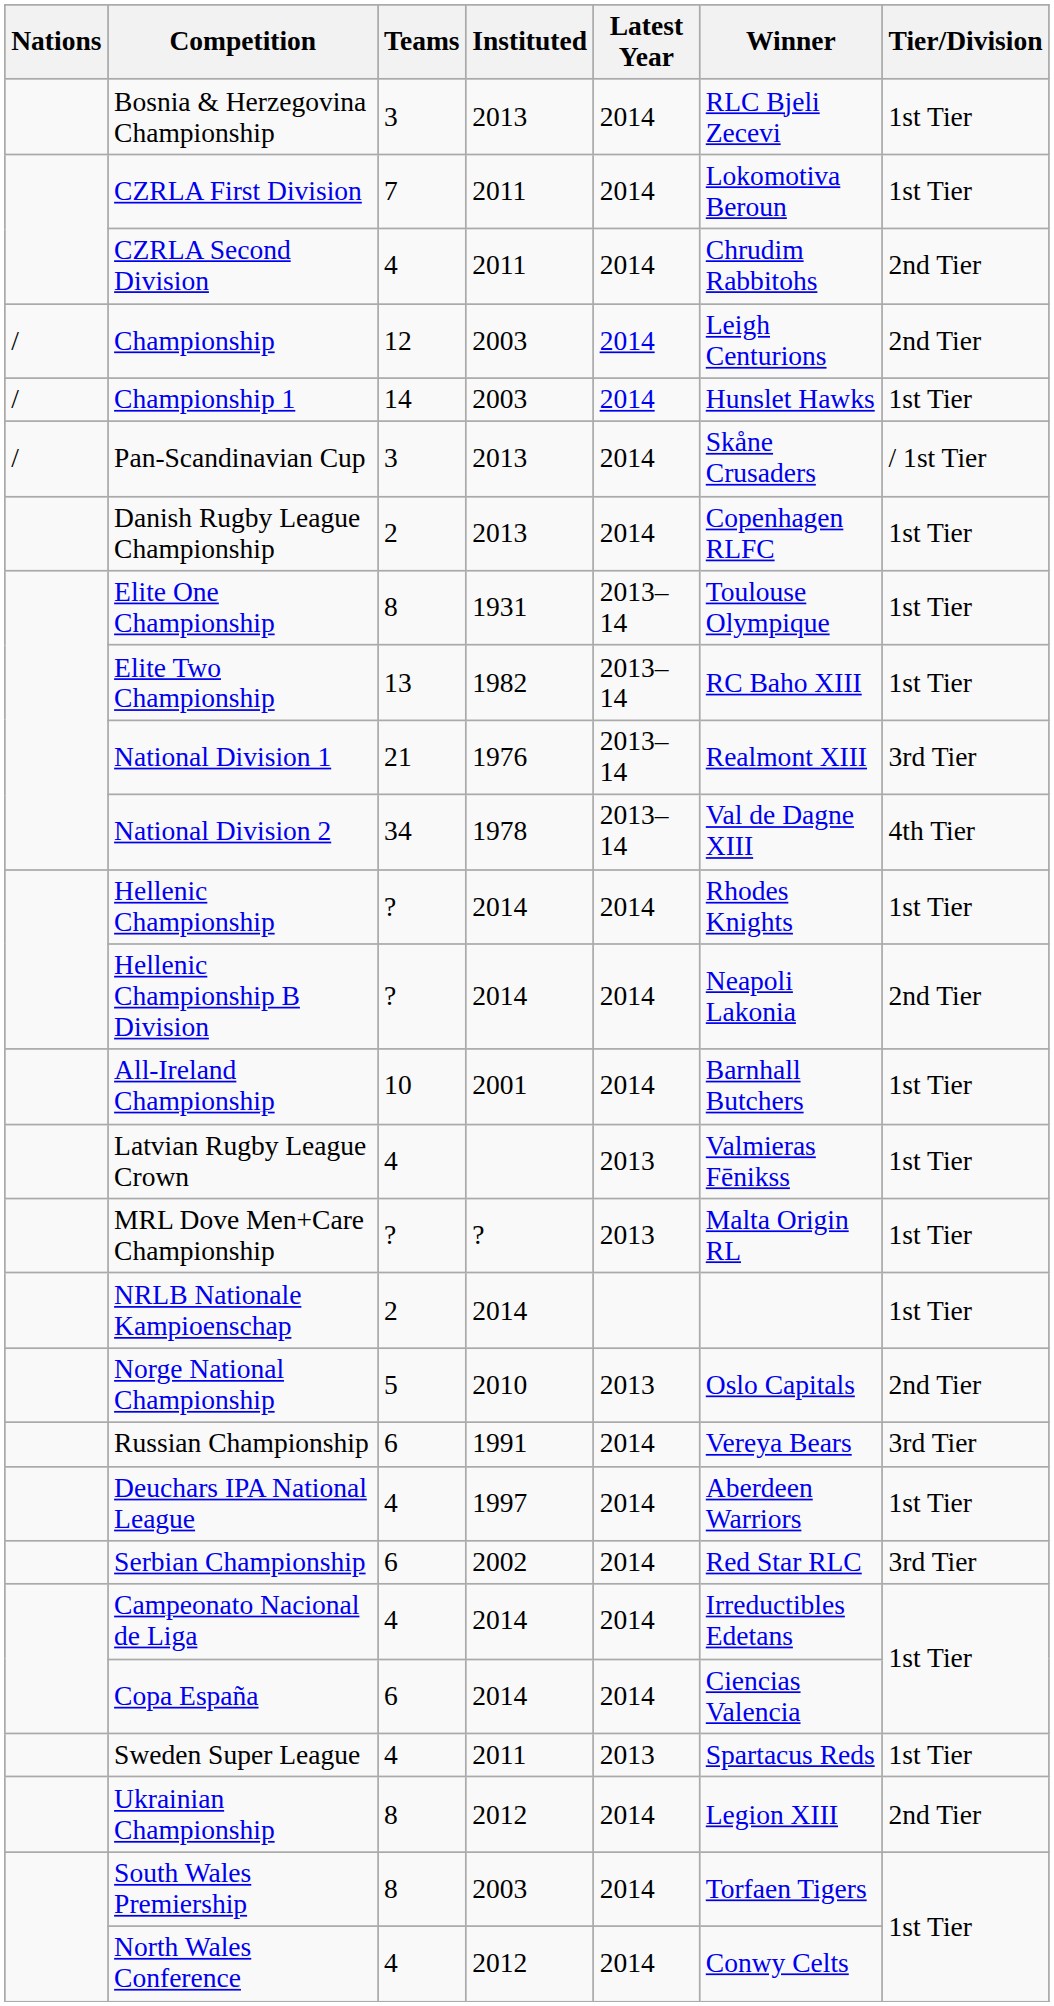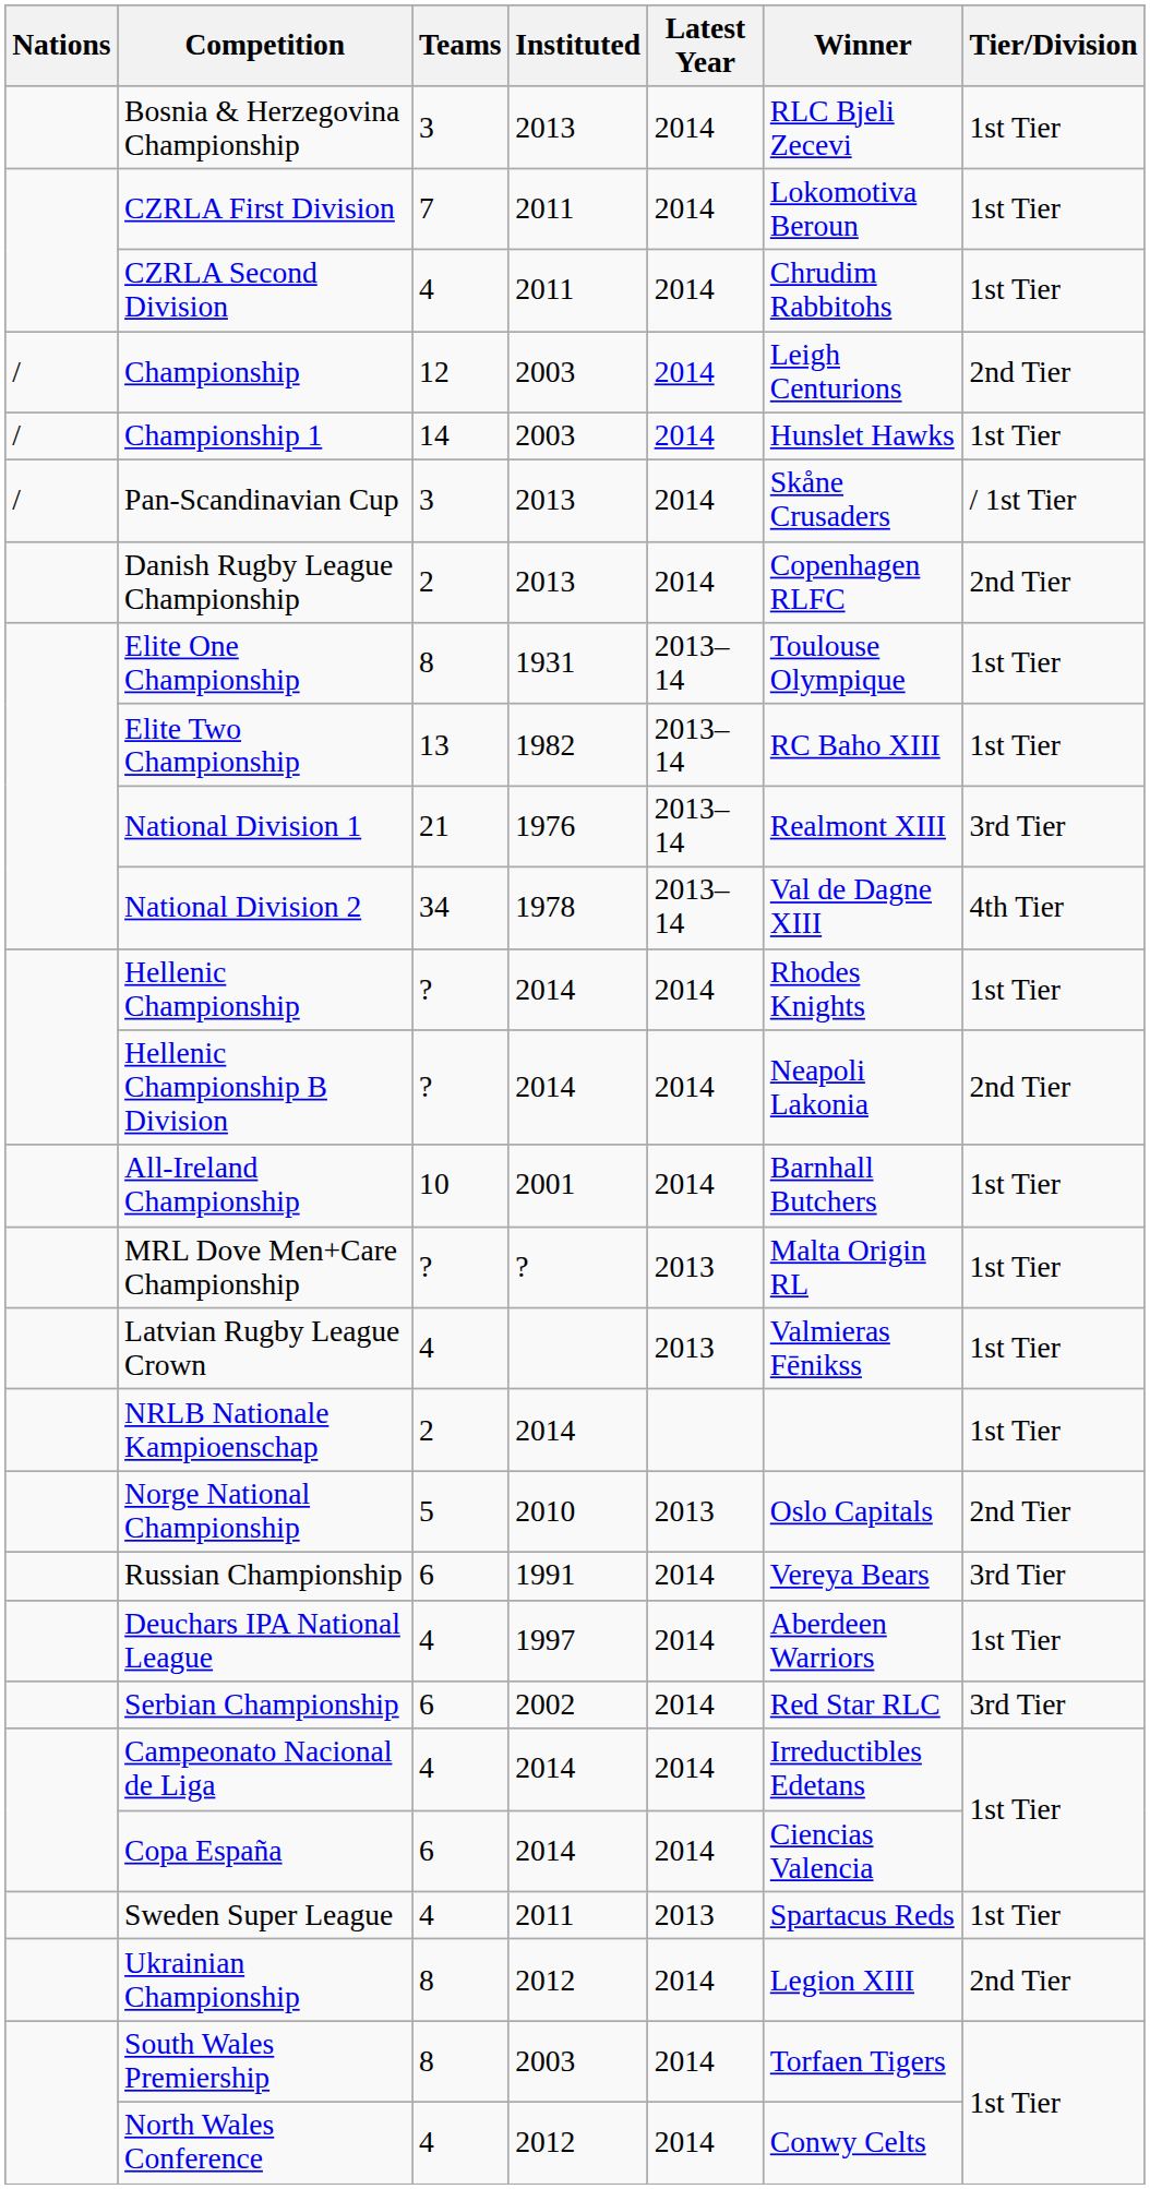 <table class="wikitable">
 <tr>
 <th>Nations</th>
 <th>Competition</th>
 <th>Teams</th>
 <th>Instituted</th>
 <th>Latest Year</th>
 <th>Winner</th>
 <th>Tier/Division</th>
 </tr>
 <tr>
 <td rowspan="1"></td>
 <td>Bosnia & Herzegovina Championship</td>
 <td>3</td>
 <td>2013</td>
 <td>2014</td>
 <td> <a href='#'>RLC Bjeli Zecevi</a></td>
 <td> 1st Tier</td>
 </tr>
 <tr>
 <td rowspan="2"></td>
 <td><a href='#'>CZRLA First Division</a></td>
 <td>7</td>
 <td>2011</td>
 <td>2014</td>
 <td> <a href='#'>Lokomotiva Beroun</a></td>
 <td> 1st Tier</td>
 </tr>
 <tr>
 <td><a href='#'>CZRLA Second Division</a></td>
 <td>4</td>
 <td>2011</td>
 <td>2014</td>
 <td> <a href='#'>Chrudim Rabbitohs</a></td>
-<td> 2nd Tier</td>
+<td> 1st Tier</td>
 </tr>
 <tr>
 <td rowspan="1">/</td>
 <td><a href='#'>Championship</a></td>
 <td>12</td>
 <td>2003</td>
 <td><a href='#'>2014</a></td>
 <td> <a href='#'>Leigh Centurions</a></td>
 <td> 2nd Tier</td>
 </tr>
 <tr>
 <td rowspan="1">/</td>
 <td><a href='#'>Championship 1</a></td>
 <td>14</td>
 <td>2003</td>
 <td><a href='#'>2014</a></td>
 <td> <a href='#'>Hunslet Hawks</a></td>
 <td> 1st Tier</td>
 </tr>
 <tr>
 <td rowspan="1">/</td>
 <td>Pan-Scandinavian Cup</td>
 <td>3</td>
 <td>2013</td>
 <td>2014</td>
 <td> <a href='#'>Skåne Crusaders</a></td>
 <td>/ 1st Tier</td>
 </tr>
 <tr>
 <td rowspan="1"></td>
 <td>Danish Rugby League Championship</td>
 <td>2</td>
 <td>2013</td>
 <td>2014</td>
 <td> <a href='#'>Copenhagen RLFC</a></td>
-<td> 1st Tier</td>
+<td> 2nd Tier</td>
 </tr>
 <tr>
 <td rowspan="4"></td>
 <td><a href='#'>Elite One Championship</a></td>
 <td>8</td>
 <td>1931</td>
 <td>2013–14</td>
 <td> <a href='#'>Toulouse Olympique</a></td>
 <td> 1st Tier</td>
 </tr>
 <tr>
 <td><a href='#'>Elite Two Championship</a></td>
 <td>13</td>
 <td>1982</td>
 <td>2013–14</td>
 <td> <a href='#'>RC Baho XIII</a></td>
 <td> 1st Tier</td>
 </tr>
 <tr>
 <td><a href='#'>National Division 1</a></td>
 <td>21</td>
 <td>1976</td>
 <td>2013–14</td>
 <td> <a href='#'>Realmont XIII</a></td>
 <td> 3rd Tier</td>
 </tr>
 <tr>
 <td><a href='#'>National Division 2</a></td>
 <td>34</td>
 <td>1978</td>
 <td>2013–14</td>
 <td> <a href='#'>Val de Dagne XIII</a></td>
 <td> 4th Tier</td>
 </tr>
 <tr>
 <td rowspan="2"></td>
 <td><a href='#'>Hellenic Championship</a></td>
 <td>?</td>
 <td>2014</td>
 <td>2014</td>
 <td> <a href='#'>Rhodes Knights</a></td>
 <td> 1st Tier</td>
 </tr>
 <tr>
 <td><a href='#'>Hellenic Championship B Division</a></td>
 <td>?</td>
 <td>2014</td>
 <td>2014</td>
 <td> <a href='#'>Neapoli Lakonia</a></td>
 <td> 2nd Tier</td>
 </tr>
 <tr>
 <td rowspan="1"></td>
 <td><a href='#'>All-Ireland Championship</a></td>
 <td>10</td>
 <td>2001</td>
 <td>2014</td>
 <td> <a href='#'>Barnhall Butchers</a></td>
 <td> 1st Tier</td>
 </tr>
 <tr>
 <td rowspan="1"></td>
+<td>MRL Dove Men+Care Championship</td>
+<td>?</td>
+<td>?</td>
+<td>2013</td>
+<td> <a href='#'>Malta Origin RL</a></td>
+<td> 1st Tier</td>
+</tr>
+<tr>
+<td rowspan="1"></td>
 <td>Latvian Rugby League Crown</td>
 <td>4</td>
 <td></td>
 <td>2013</td>
 <td> <a href='#'>Valmieras Fēnikss</a></td>
-<td> 1st Tier</td>
-</tr>
-<tr>
-<td rowspan="1"></td>
-<td>MRL Dove Men+Care Championship</td>
-<td>?</td>
-<td>?</td>
-<td>2013</td>
-<td> <a href='#'>Malta Origin RL</a></td>
 <td> 1st Tier</td>
 </tr>
 <tr>
 <td rowspan="1"></td>
 <td><a href='#'>NRLB Nationale Kampioenschap</a></td>
 <td>2</td>
 <td>2014</td>
 <td></td>
 <td></td>
 <td> 1st Tier</td>
 </tr>
 <tr>
 <td rowspan="1"></td>
 <td><a href='#'>Norge National Championship</a></td>
 <td>5</td>
 <td>2010</td>
 <td>2013</td>
 <td> <a href='#'>Oslo Capitals</a></td>
 <td> 2nd Tier</td>
 </tr>
 <tr>
 <td rowspan="1"></td>
 <td>Russian Championship</td>
 <td>6</td>
 <td>1991</td>
 <td>2014</td>
 <td> <a href='#'>Vereya Bears</a></td>
 <td> 3rd Tier</td>
 </tr>
 <tr>
 <td rowspan="1"></td>
 <td><a href='#'>Deuchars IPA National League</a></td>
 <td>4</td>
 <td>1997</td>
 <td>2014</td>
 <td> <a href='#'>Aberdeen Warriors</a></td>
 <td> 1st Tier</td>
 </tr>
 <tr>
 <td rowspan="1"></td>
 <td><a href='#'>Serbian Championship</a></td>
 <td>6</td>
 <td>2002</td>
 <td>2014</td>
 <td> <a href='#'>Red Star RLC</a></td>
 <td> 3rd Tier</td>
 </tr>
 <tr>
 <td rowspan="2"></td>
 <td><a href='#'>Campeonato Nacional de Liga</a></td>
 <td>4</td>
 <td>2014</td>
 <td>2014</td>
 <td> <a href='#'>Irreductibles Edetans</a></td>
 <td rowspan="2"> 1st Tier</td>
 </tr>
 <tr>
 <td><a href='#'>Copa España</a></td>
 <td>6</td>
 <td>2014</td>
 <td>2014</td>
 <td> <a href='#'>Ciencias Valencia</a></td>
 </tr>
 <tr>
 <td rowspan="1"></td>
 <td>Sweden Super League</td>
 <td>4</td>
 <td>2011</td>
 <td>2013</td>
 <td> <a href='#'>Spartacus Reds</a></td>
 <td> 1st Tier</td>
 </tr>
 <tr>
 <td rowspan="1"></td>
 <td><a href='#'>Ukrainian Championship</a></td>
 <td>8</td>
 <td>2012</td>
 <td>2014</td>
 <td> <a href='#'>Legion XIII</a></td>
 <td> 2nd Tier</td>
 </tr>
 <tr>
 <td rowspan="2"></td>
 <td><a href='#'>South Wales Premiership</a></td>
 <td>8</td>
 <td>2003</td>
 <td>2014</td>
 <td> <a href='#'>Torfaen Tigers</a></td>
 <td rowspan="2"> 1st Tier</td>
 </tr>
 <tr>
 <td><a href='#'>North Wales Conference</a></td>
 <td>4</td>
 <td>2012</td>
 <td>2014</td>
 <td> <a href='#'>Conwy Celts</a></td>
 </tr>
 </table>
